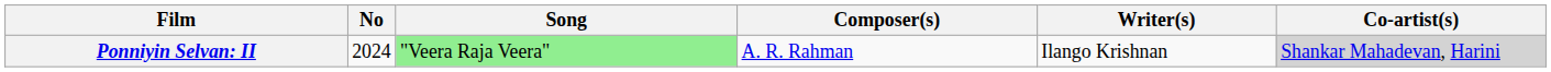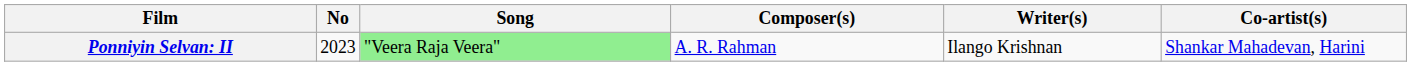 <table class="wikitable plainrowheaders" style="width:100%;" textcolor:#000;">
 <tr>
 <th scope="col" style="width:23%;"><strong>Film</strong></th>
 <th><strong>No</strong></th>
 <th scope="col" style="width:23%;"><strong>Song</strong></th>
 <th scope="col" style="width:20%;"><strong>Composer(s)</strong></th>
 <th scope="col" style="width:16%;"><strong>Writer(s)</strong></th>
 <th scope="col" style="width:18%;"><strong>Co-artist(s)</strong></th>
 </tr>
 <tr>
 <th><em><a href='#'>Ponniyin Selvan: II</a></em></th>
-<td>2024</td>
+<td>2023</td>
 <td style="background: lightgreen;">"Veera Raja Veera"</td>
 <td><a href='#'>A. R. Rahman</a></td>
 <td>Ilango Krishnan</td>
-<td style="background: lightgrey;"><a href='#'>Shankar Mahadevan</a>, <a href='#'>Harini</a></td>
+<td><a href='#'>Shankar Mahadevan</a>, <a href='#'>Harini</a></td>
 </tr>
 </table>
